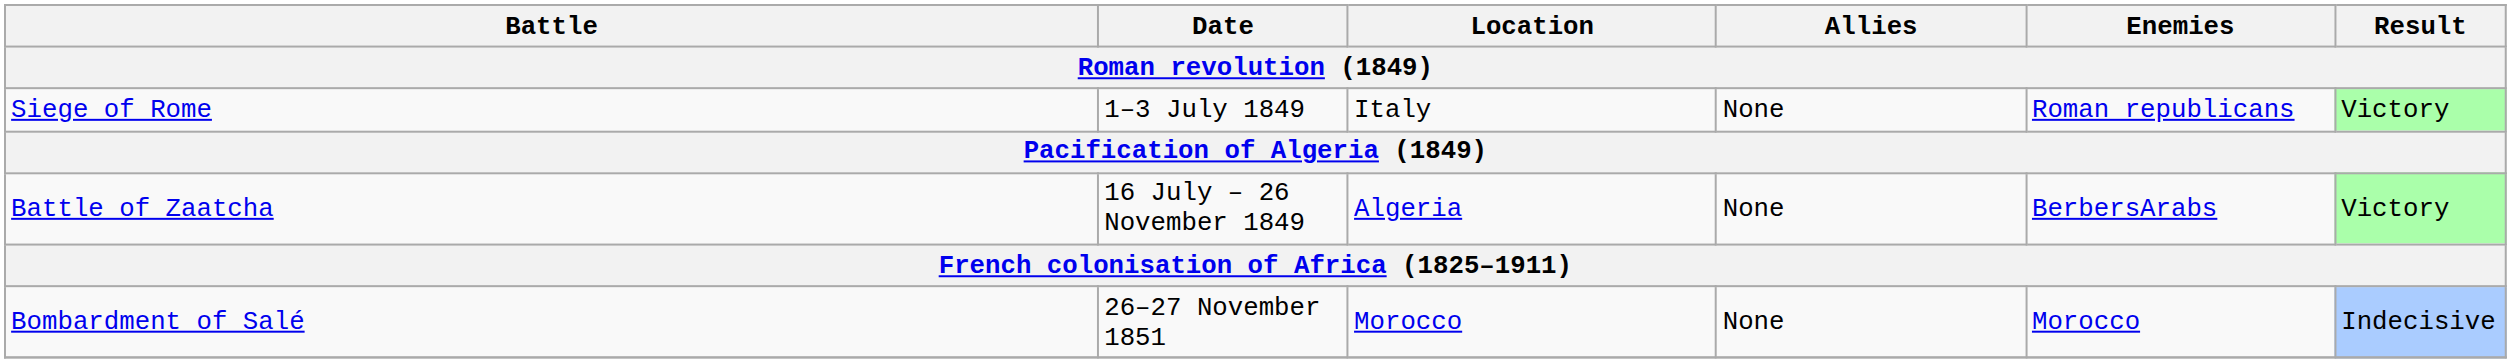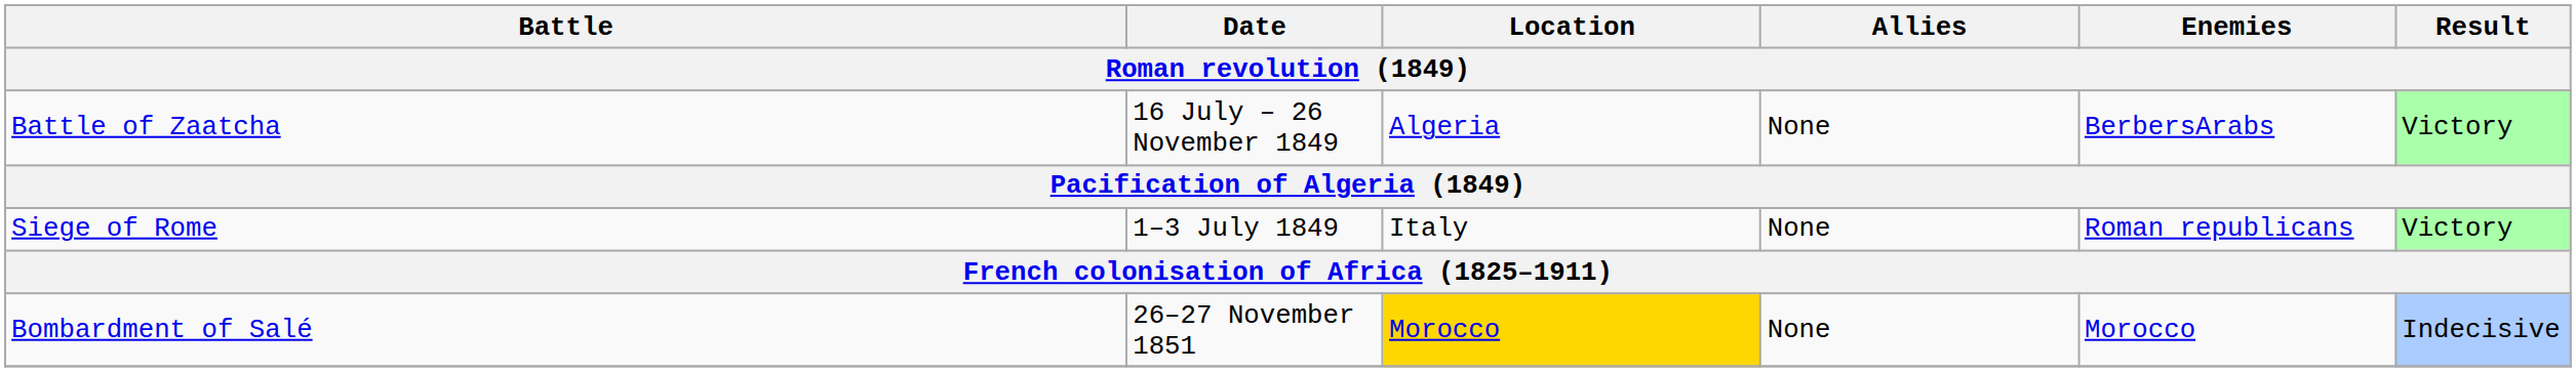 <table class="wikitable sortable" width="100%">
 <tr>
 <th>Battle</th>
 <th width="120">Date</th>
 <th width="180">Location</th>
 <th width="150">Allies</th>
 <th width="150">Enemies</th>
 <th width="80">Result</th>
 </tr>
 <tr>
 <th colspan="6"><a href='#'>Roman revolution</a> (1849)</th>
 </tr>
 <tr>
+<td><a href='#'>Battle of Zaatcha</a></td>
+<td>16 July – 26 November 1849</td>
+<td><a href='#'>Algeria</a></td>
+<td>None</td>
+<td><a href='#'>Berbers</a><a href='#'>Arabs</a></td>
+<td style="background:#AFA">Victory</td>
+</tr>
+<tr>
+<th colspan="6"><a href='#'>Pacification of Algeria</a> (1849)</th>
+</tr>
+<tr>
 <td><a href='#'>Siege of Rome</a></td>
 <td>1–3 July 1849</td>
 <td>Italy</td>
 <td>None</td>
 <td> <a href='#'>Roman republicans</a></td>
 <td style="background:#AFA">Victory</td>
 </tr>
 <tr>
-<th colspan="6"><a href='#'>Pacification of Algeria</a> (1849)</th>
-</tr>
-<tr>
-<td><a href='#'>Battle of Zaatcha</a></td>
-<td>16 July – 26 November 1849</td>
-<td><a href='#'>Algeria</a></td>
-<td>None</td>
-<td><a href='#'>Berbers</a><a href='#'>Arabs</a></td>
-<td style="background:#AFA">Victory</td>
-</tr>
-<tr>
 <th colspan="6"><a href='#'>French colonisation of Africa</a> (1825–1911)</th>
 </tr>
 <tr>
 <td><a href='#'>Bombardment of Salé</a></td>
 <td>26–27 November 1851</td>
-<td><a href='#'>Morocco</a></td>
+<td style="background: gold;"><a href='#'>Morocco</a></td>
 <td>None</td>
 <td> <a href='#'>Morocco</a></td>
 <td style="background:#ACF">Indecisive</td>
 </tr>
 <tr>
 </tr>
 </table>
